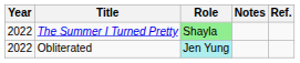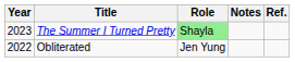 <table class="wikitable">
 <tr>
 <th>Year</th>
 <th>Title</th>
 <th>Role</th>
 <th>Notes</th>
 <th>Ref.</th>
 </tr>
 <tr>
-<td>2022</td>
+<td>2023</td>
 <td><em><a href='#'>The Summer I Turned Pretty</a></em></td>
 <td style="background: lightgreen;">Shayla</td>
 <td></td>
 <td></td>
 </tr>
 <tr>
 <td>2022</td>
 <td>Obliterated</td>
-<td style="background: paleturquoise;">Jen Yung</td>
+<td>Jen Yung</td>
 <td></td>
 <td></td>
 </tr>
 </table>
